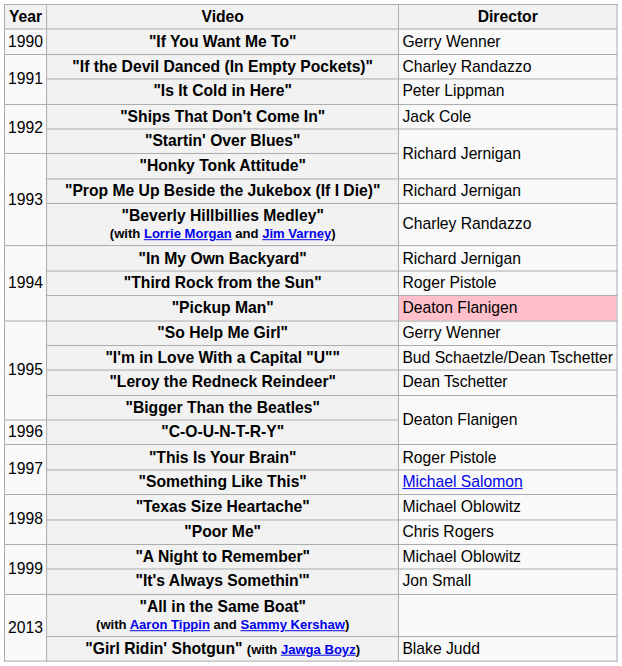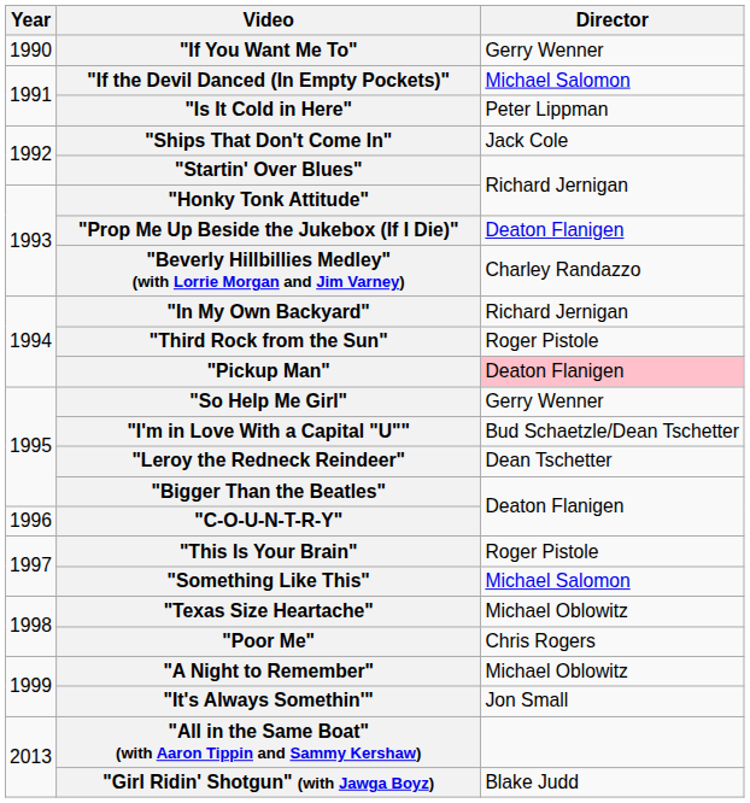 <table class="wikitable plainrowheaders">
 <tr>
 <th>Year</th>
 <th style="width:22em;">Video</th>
 <th>Director</th>
 </tr>
 <tr>
 <td>1990</td>
 <th scope="row">"If You Want Me To"</th>
 <td>Gerry Wenner</td>
 </tr>
 <tr>
 <td rowspan="2">1991</td>
 <th scope="row">"If the Devil Danced (In Empty Pockets)"</th>
-<td>Charley Randazzo</td>
+<td><a href='#'>Michael Salomon</a></td>
 </tr>
 <tr>
 <th scope="row">"Is It Cold in Here"</th>
 <td>Peter Lippman</td>
 </tr>
 <tr>
 <td rowspan="2">1992</td>
 <th scope="row">"Ships That Don't Come In"</th>
 <td>Jack Cole</td>
 </tr>
 <tr>
 <th scope="row">"Startin' Over Blues"</th>
 <td rowspan="2">Richard Jernigan</td>
 </tr>
 <tr>
 <td rowspan="3">1993</td>
 <th scope="row">"Honky Tonk Attitude"</th>
 </tr>
 <tr>
 <th scope="row">"Prop Me Up Beside the Jukebox (If I Die)"</th>
-<td>Richard Jernigan</td>
+<td><a href='#'>Deaton Flanigen</a></td>
 </tr>
 <tr>
 <th scope="row">"Beverly Hillbillies Medley"<br><small>(with <a href='#'>Lorrie Morgan</a> and <a href='#'>Jim Varney</a>)</small></th>
 <td>Charley Randazzo</td>
 </tr>
 <tr>
 <td rowspan="3">1994</td>
 <th scope="row">"In My Own Backyard"</th>
 <td>Richard Jernigan</td>
 </tr>
 <tr>
 <th scope="row">"Third Rock from the Sun"</th>
 <td>Roger Pistole</td>
 </tr>
 <tr>
 <th scope="row">"Pickup Man"</th>
 <td style="background: pink;">Deaton Flanigen</td>
 </tr>
 <tr>
 <td rowspan="4">1995</td>
 <th scope="row">"So Help Me Girl"</th>
 <td>Gerry Wenner</td>
 </tr>
 <tr>
 <th scope="row">"I'm in Love With a Capital "U""</th>
 <td>Bud Schaetzle/Dean Tschetter</td>
 </tr>
 <tr>
 <th scope="row">"Leroy the Redneck Reindeer"</th>
 <td>Dean Tschetter</td>
 </tr>
 <tr>
 <th scope="row">"Bigger Than the Beatles"</th>
 <td rowspan="2">Deaton Flanigen</td>
 </tr>
 <tr>
 <td>1996</td>
 <th scope="row">"C-O-U-N-T-R-Y"</th>
 </tr>
 <tr>
 <td rowspan="2">1997</td>
 <th scope="row">"This Is Your Brain"</th>
 <td>Roger Pistole</td>
 </tr>
 <tr>
 <th scope="row">"Something Like This"</th>
 <td><a href='#'>Michael Salomon</a></td>
 </tr>
 <tr>
 <td rowspan="2">1998</td>
 <th scope="row">"Texas Size Heartache"</th>
 <td>Michael Oblowitz</td>
 </tr>
 <tr>
 <th scope="row">"Poor Me"</th>
 <td>Chris Rogers</td>
 </tr>
 <tr>
 <td rowspan="2">1999</td>
 <th scope="row">"A Night to Remember"</th>
 <td>Michael Oblowitz</td>
 </tr>
 <tr>
 <th scope="row">"It's Always Somethin'"</th>
 <td>Jon Small</td>
 </tr>
 <tr>
 <td rowspan="2">2013</td>
 <th scope="row">"All in the Same Boat"<br><small>(with <a href='#'>Aaron Tippin</a> and <a href='#'>Sammy Kershaw</a>)</small></th>
 <td></td>
 </tr>
 <tr>
 <th scope="row">"Girl Ridin' Shotgun" <small>(with <a href='#'>Jawga Boyz</a>)</small></th>
 <td>Blake Judd</td>
 </tr>
 </table>
